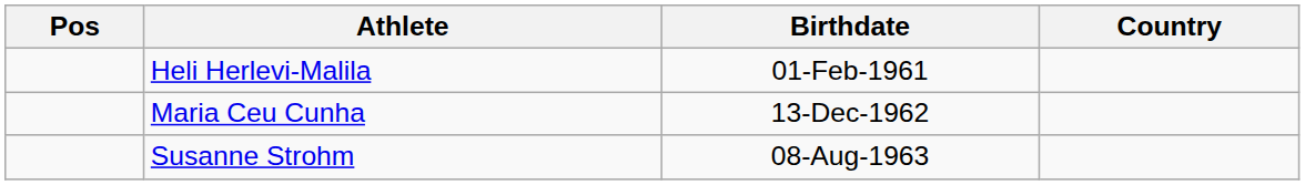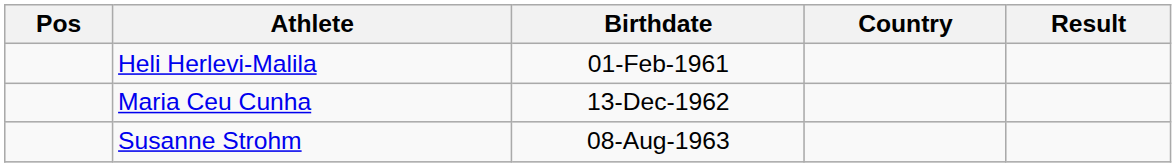 <table class="wikitable"  style="text-align:center; width:60%;">
 <tr>
 <th>Pos</th>
 <th>Athlete</th>
 <th>Birthdate</th>
 <th>Country</th>
+<th>Result</th>
 </tr>
 <tr>
 <td align=center></td>
 <td align=left><a href='#'>Heli Herlevi-Malila</a></td>
 <td>01-Feb-1961</td>
 <td align=left></td>
+<td></td>
 </tr>
 <tr>
 <td align=center></td>
 <td align=left><a href='#'>Maria Ceu Cunha</a></td>
 <td>13-Dec-1962</td>
 <td align=left></td>
+<td></td>
 </tr>
 <tr>
 <td align=center></td>
 <td align=left><a href='#'>Susanne Strohm</a></td>
 <td>08-Aug-1963</td>
 <td align=left></td>
+<td></td>
 </tr>
 </table>
